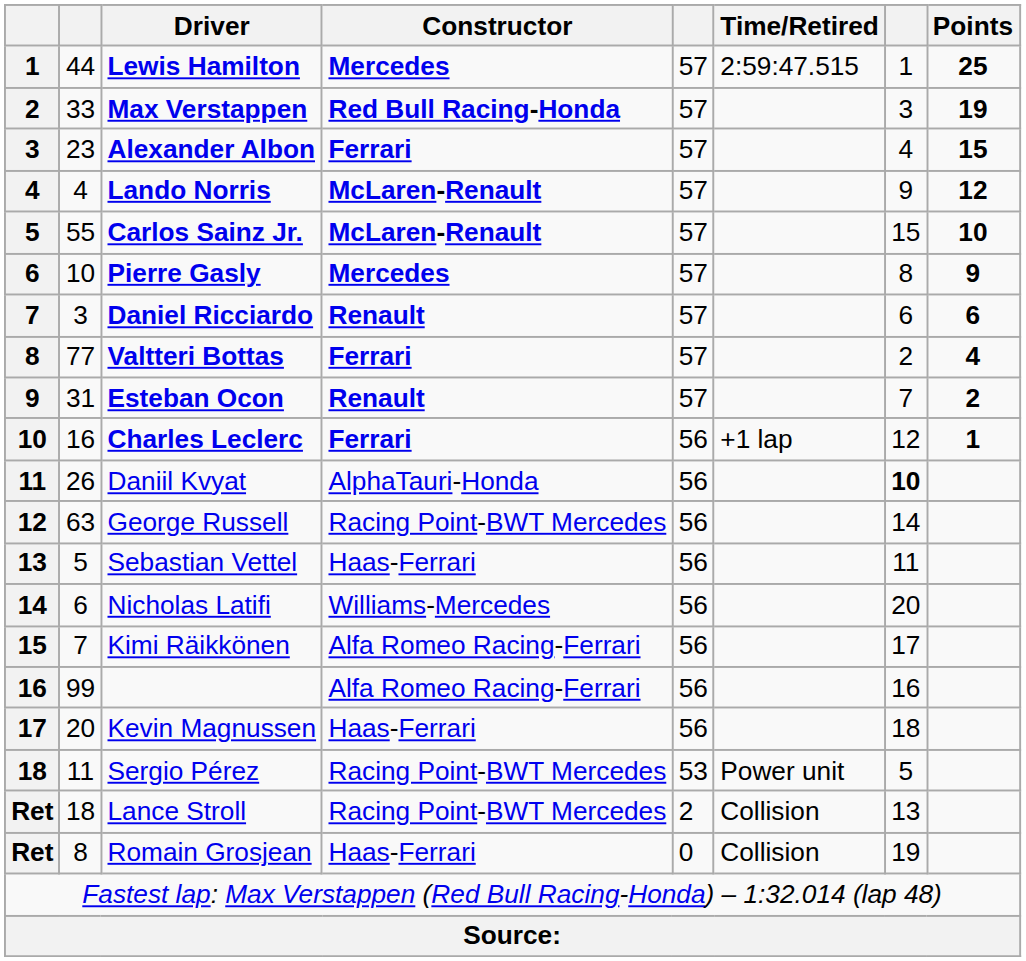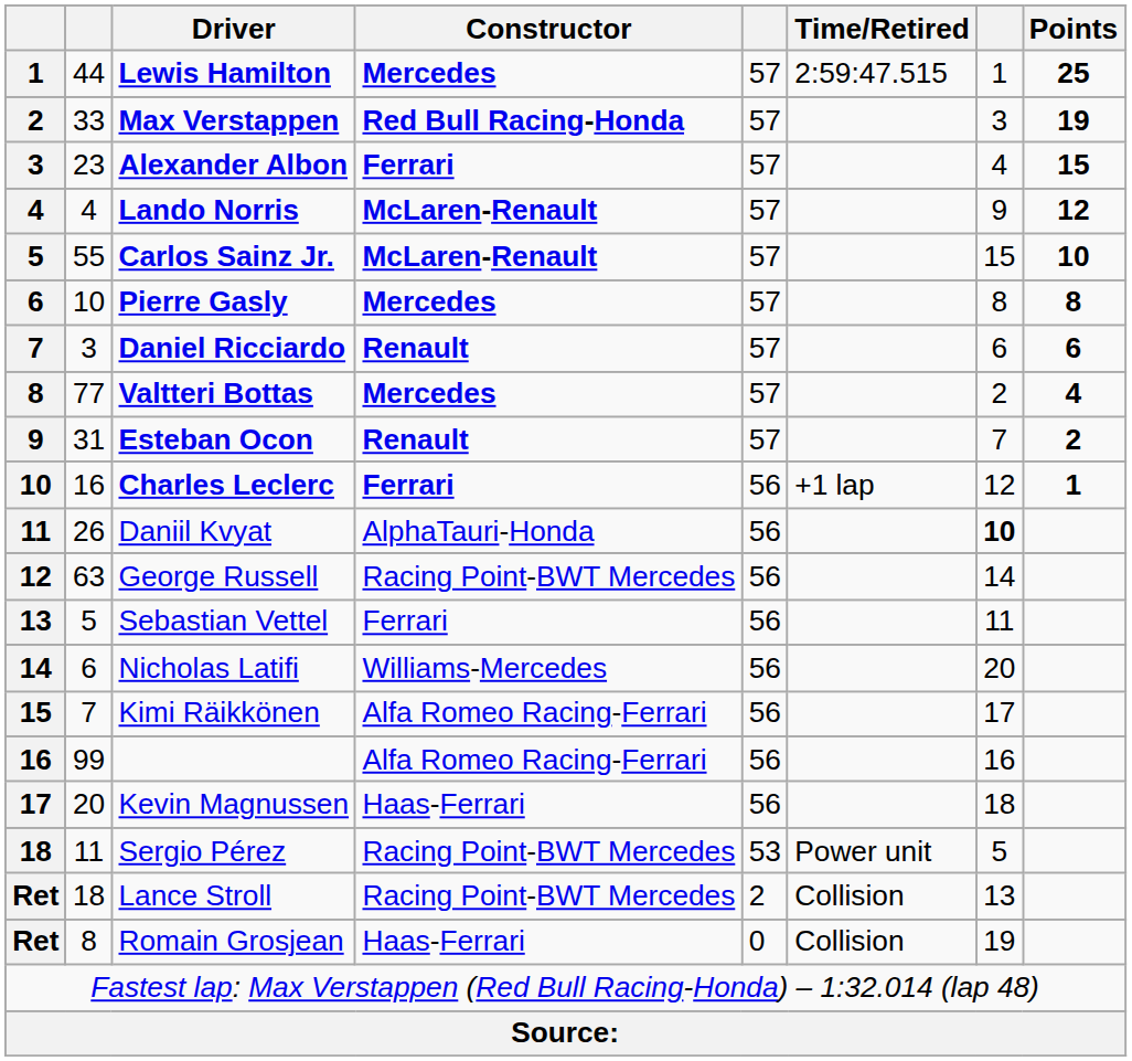 <table class="wikitable sortable" style="font-size: 85%;">
 <tr>
 <th scope="col"></th>
 <th scope="col"></th>
 <th scope="col">Driver</th>
 <th scope="col">Constructor</th>
 <th scope="col" class="unsortable"></th>
 <th scope="col" class="unsortable">Time/Retired</th>
 <th scope="col"></th>
 <th scope="col">Points</th>
 </tr>
 <tr>
 <th>1</th>
 <td align="center">44</td>
 <td data-sort-value="HAM"> <strong><a href='#'>Lewis Hamilton</a></strong></td>
 <td><strong><a href='#'>Mercedes</a></strong></td>
 <td>57</td>
 <td>2:59:47.515</td>
 <td align="center">1</td>
 <td align="center"><strong>25</strong></td>
 </tr>
 <tr>
 <th>2</th>
 <td align="center">33</td>
 <td data-sort-value="VER"> <strong><a href='#'>Max Verstappen</a></strong></td>
 <td><strong><a href='#'>Red Bull Racing</a>-<a href='#'>Honda</a></strong></td>
 <td>57</td>
 <td></td>
 <td align="center">3</td>
 <td align="center"><strong>19</strong></td>
 </tr>
 <tr>
 <th>3</th>
 <td align="center">23</td>
 <td data-sort-value="ALB"> <strong><a href='#'>Alexander Albon</a></strong></td>
 <td nowrap><strong><a href='#'>Ferrari</a></strong></td>
 <td>57</td>
 <td></td>
 <td align="center">4</td>
 <td align="center"><strong>15</strong></td>
 </tr>
 <tr>
 <th>4</th>
 <td align="center">4</td>
 <td data-sort-value="NOR"> <strong><a href='#'>Lando Norris</a></strong></td>
 <td><strong><a href='#'>McLaren</a>-<a href='#'>Renault</a></strong></td>
 <td>57</td>
 <td></td>
 <td align="center">9</td>
 <td align="center"><strong>12</strong></td>
 </tr>
 <tr>
 <th>5</th>
 <td align="center">55</td>
 <td data-sort-value="SAI"> <strong><a href='#'>Carlos Sainz Jr.</a></strong></td>
 <td><strong><a href='#'>McLaren</a>-<a href='#'>Renault</a></strong></td>
 <td>57</td>
 <td></td>
 <td align="center">15</td>
 <td align="center"><strong>10</strong></td>
 </tr>
 <tr>
 <th>6</th>
 <td align="center">10</td>
 <td data-sort-value="GAS"> <strong><a href='#'>Pierre Gasly</a></strong></td>
 <td><strong><a href='#'>Mercedes</a></strong></td>
 <td>57</td>
 <td></td>
 <td align="center">8</td>
-<td align="center"><strong>9</strong></td>
+<td align="center"><strong>8</strong></td>
 </tr>
 <tr>
 <th>7</th>
 <td align="center">3</td>
 <td data-sort-value="RIC"> <strong><a href='#'>Daniel Ricciardo</a></strong></td>
 <td><strong><a href='#'>Renault</a></strong></td>
 <td>57</td>
 <td></td>
 <td align="center">6</td>
 <td align="center"><strong>6</strong></td>
 </tr>
 <tr>
 <th>8</th>
 <td align="center">77</td>
 <td data-sort-value="BOT"> <strong><a href='#'>Valtteri Bottas</a></strong></td>
-<td nowrap><strong><a href='#'>Ferrari</a></strong></td>
+<td><strong><a href='#'>Mercedes</a></strong></td>
 <td>57</td>
 <td></td>
 <td align="center">2</td>
 <td align="center"><strong>4</strong></td>
 </tr>
 <tr>
 <th>9</th>
 <td align="center">31</td>
 <td data-sort-value="OCO"><strong> <a href='#'>Esteban Ocon</a></strong></td>
 <td nowrap><strong><a href='#'>Renault</a></strong></td>
 <td>57</td>
 <td></td>
 <td align="center">7</td>
 <td align="center"><strong>2</strong></td>
 </tr>
 <tr>
 <th>10</th>
 <td align="center">16</td>
 <td data-sort-value="LEC"><strong> <a href='#'>Charles Leclerc</a></strong></td>
 <td nowrap><strong><a href='#'>Ferrari</a></strong></td>
 <td>56</td>
 <td>+1 lap</td>
 <td align="center">12</td>
 <td align="center"><strong>1</strong></td>
 </tr>
 <tr>
 <th>11</th>
 <td align="center">26</td>
 <td data-sort-value="KVY"> <a href='#'>Daniil Kvyat</a></td>
 <td><a href='#'>AlphaTauri</a>-<a href='#'>Honda</a></td>
 <td>56</td>
 <td></td>
 <td align="center"><strong>10</strong></td>
 <td></td>
 </tr>
 <tr>
 <th>12</th>
 <td align="center">63</td>
 <td data-sort-value="RUS"> <a href='#'>George Russell</a></td>
 <td><a href='#'>Racing Point</a>-<a href='#'>BWT Mercedes</a></td>
 <td>56</td>
 <td></td>
 <td align="center">14</td>
 <td></td>
 </tr>
 <tr>
 <th>13</th>
 <td align="center">5</td>
 <td data-sort-value="VET"> <a href='#'>Sebastian Vettel</a></td>
-<td><a href='#'>Haas</a>-<a href='#'>Ferrari</a></td>
+<td><a href='#'>Ferrari</a></td>
 <td>56</td>
 <td></td>
 <td align="center">11</td>
 <td></td>
 </tr>
 <tr>
 <th>14</th>
 <td align="center">6</td>
 <td data-sort-value="LAT"> <a href='#'>Nicholas Latifi</a></td>
 <td><a href='#'>Williams</a>-<a href='#'>Mercedes</a></td>
 <td>56</td>
 <td></td>
 <td align="center">20</td>
 <td></td>
 </tr>
 <tr>
 <th>15</th>
 <td align="center">7</td>
 <td data-sort-value="RAI"> <a href='#'>Kimi Räikkönen</a></td>
 <td><a href='#'>Alfa Romeo Racing</a>-<a href='#'>Ferrari</a></td>
 <td>56</td>
 <td></td>
 <td align="center">17</td>
 <td></td>
 </tr>
 <tr>
 <th>16</th>
 <td align="center">99</td>
 <td data-sort-value="GIO"></td>
 <td><a href='#'>Alfa Romeo Racing</a>-<a href='#'>Ferrari</a></td>
 <td>56</td>
 <td></td>
 <td align="center">16</td>
 <td></td>
 </tr>
 <tr>
 <th>17</th>
 <td align="center">20</td>
 <td data-sort-value="MAG"> <a href='#'>Kevin Magnussen</a></td>
 <td><a href='#'>Haas</a>-<a href='#'>Ferrari</a></td>
 <td>56</td>
 <td></td>
 <td align="center">18</td>
 <td></td>
 </tr>
 <tr>
 <th>18</th>
 <td align="center">11</td>
 <td data-sort-value="PER"> <a href='#'>Sergio Pérez</a></td>
 <td nowrap><a href='#'>Racing Point</a>-<a href='#'>BWT Mercedes</a></td>
 <td>53</td>
 <td>Power unit</td>
 <td align="center">5</td>
 <td></td>
 </tr>
 <tr>
 <th data-sort-value="19">Ret</th>
 <td align="center">18</td>
 <td data-sort-value="str"> <a href='#'>Lance Stroll</a></td>
 <td><a href='#'>Racing Point</a>-<a href='#'>BWT Mercedes</a></td>
 <td>2</td>
 <td>Collision</td>
 <td align="center">13</td>
 <td></td>
 </tr>
 <tr>
 <th data-sort-value="20">Ret</th>
 <td align="center">8</td>
 <td data-sort-value="GRO"> <a href='#'>Romain Grosjean</a></td>
 <td><a href='#'>Haas</a>-<a href='#'>Ferrari</a></td>
 <td>0</td>
 <td>Collision</td>
 <td align="center">19</td>
 <td></td>
 </tr>
 <tr class="sortbottom">
 <td colspan="8" align="center"><em><a href='#'>Fastest lap</a>:</em>  <em><a href='#'>Max Verstappen</a> (<a href='#'>Red Bull Racing</a>-<a href='#'>Honda</a>) – 1:32.014 (lap 48)</em></td>
 </tr>
 <tr>
 <th colspan="8">Source:</th>
 </tr>
 <tr>
 </tr>
 </table>
